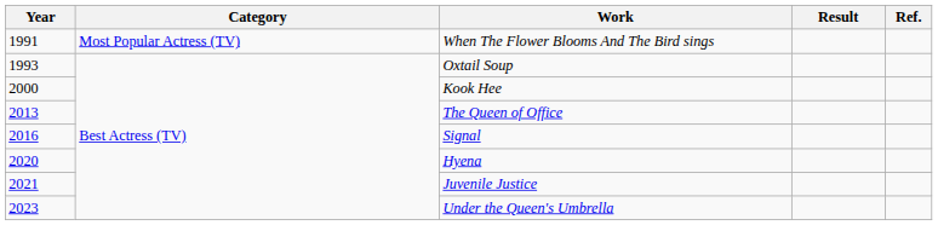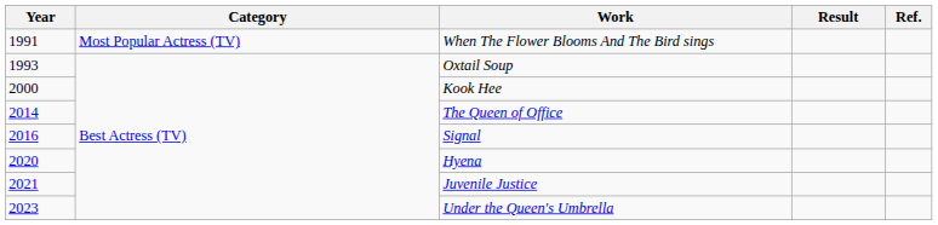 <table class="wikitable sortable plainrowheaders" style="font-size:98%">
 <tr>
 <th scope="col" style="width:6%;">Year</th>
 <th scope="col" style="width:31%;">Category</th>
 <th scope="col" style="width:30%;">Work</th>
 <th scope="col" style="width:8%;">Result</th>
 <th scope="col" style="width:4%;">Ref.</th>
 </tr>
 <tr>
 <td>1991</td>
 <td><a href='#'>Most Popular Actress (TV)</a></td>
 <td><em>When The Flower Blooms And The Bird sings</em></td>
 <td></td>
 <td></td>
 </tr>
 <tr>
 <td>1993</td>
 <td rowspan="7"><a href='#'>Best Actress (TV)</a></td>
 <td><em>Oxtail Soup</em></td>
 <td></td>
 <td></td>
 </tr>
 <tr>
 <td>2000</td>
 <td><em>Kook Hee</em></td>
 <td></td>
 <td></td>
 </tr>
 <tr>
-<td><a href='#'>2013</a></td>
+<td><a href='#'>2014</a></td>
 <td><em><a href='#'>The Queen of Office</a></em></td>
 <td></td>
 <td></td>
 </tr>
 <tr>
 <td><a href='#'>2016</a></td>
 <td><em><a href='#'>Signal</a></em></td>
 <td></td>
 <td></td>
 </tr>
 <tr>
 <td><a href='#'>2020</a></td>
 <td><em><a href='#'>Hyena</a></em></td>
 <td></td>
 <td style="text-align:center;"></td>
 </tr>
 <tr>
 <td><a href='#'>2021</a></td>
 <td><em><a href='#'>Juvenile Justice</a></em></td>
 <td></td>
 <td style="text-align:center;"></td>
 </tr>
 <tr>
 <td><a href='#'>2023</a></td>
 <td><em><a href='#'>Under the Queen's Umbrella</a></em></td>
 <td></td>
 <td style="text-align:center"></td>
 </tr>
 </table>
